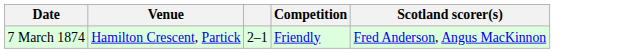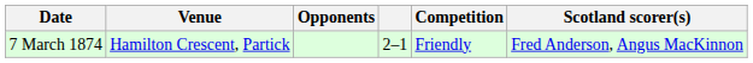 <table class="wikitable">
 <tr>
 <th>Date</th>
 <th>Venue</th>
+<th>Opponents</th>
 <th></th>
 <th>Competition</th>
 <th>Scotland scorer(s)</th>
 </tr>
 <tr bgcolor=#ddffdd>
 <td>7 March 1874</td>
 <td><a href='#'>Hamilton Crescent</a>, <a href='#'>Partick</a></td>
+<td></td>
 <td align="center">2–1</td>
 <td><a href='#'>Friendly</a></td>
 <td><a href='#'>Fred Anderson</a>, <a href='#'>Angus MacKinnon</a></td>
 </tr>
 </table>
